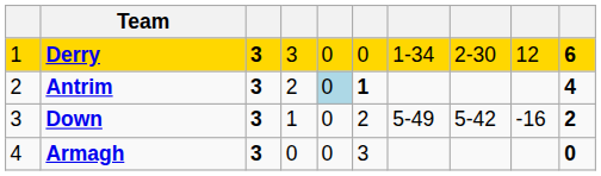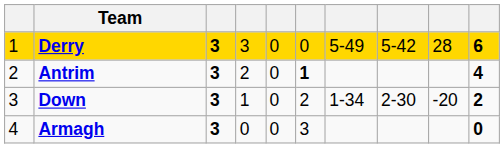 <table class="wikitable" style="text-align: centre;">
 <tr>
 <th width=20></th>
 <th width=150>Team</th>
 <th width=20></th>
 <th width=20></th>
 <th width=20></th>
 <th width=20></th>
 <th width=40></th>
 <th width=40></th>
 <th width=30></th>
 <th width=20></th>
 </tr>
 <tr style="background:gold;">
 <td>1</td>
 <td align=left><strong> <a href='#'>Derry</a> </strong></td>
 <td><strong>3</strong></td>
 <td>3</td>
 <td>0</td>
 <td>0</td>
-<td>1-34</td>
-<td>2-30</td>
-<td>12</td>
+<td>5-49</td>
+<td>5-42</td>
+<td>28</td>
 <td><strong>6</strong></td>
 </tr>
 <tr>
 <td>2</td>
 <td align=left><strong> <a href='#'>Antrim</a> </strong></td>
 <td><strong>3</strong></td>
 <td>2</td>
-<td style="background: lightblue;">0</td>
+<td>0</td>
 <td><strong>1</strong></td>
 <td></td>
 <td></td>
 <td></td>
 <td><strong>4</strong></td>
 </tr>
 <tr>
 <td>3</td>
 <td align=left><strong> <a href='#'>Down</a> </strong></td>
 <td><strong>3</strong></td>
 <td>1</td>
 <td>0</td>
 <td>2</td>
-<td>5-49</td>
-<td>5-42</td>
-<td>-16</td>
+<td>1-34</td>
+<td>2-30</td>
+<td>-20</td>
 <td><strong>2</strong></td>
 </tr>
 <tr>
 <td>4</td>
 <td align=left><strong> <a href='#'>Armagh</a> </strong></td>
 <td><strong>3</strong></td>
 <td>0</td>
 <td>0</td>
 <td>3</td>
 <td></td>
 <td></td>
 <td></td>
 <td><strong>0</strong></td>
 </tr>
 </table>
